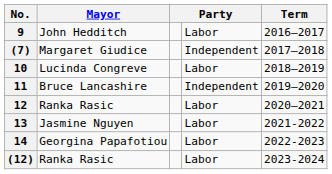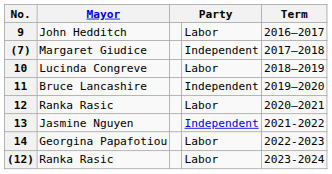 <table class="wikitable">
 <tr>
 <th>No.</th>
 <th><a href='#'>Mayor</a></th>
 <th colspan="2">Party</th>
 <th>Term</th>
 </tr>
 <tr>
 <th style="text-align:center">9</th>
 <td>John Hedditch</td>
 <td> </td>
 <td>Labor</td>
 <td>2016–2017</td>
 </tr>
 <tr>
 <th style="text-align:center">(7)</th>
 <td>Margaret Giudice</td>
 <td> </td>
 <td>Independent</td>
 <td>2017–2018</td>
 </tr>
 <tr>
 <th style="text-align:center">10</th>
 <td>Lucinda Congreve</td>
 <td> </td>
 <td>Labor</td>
 <td>2018–2019</td>
 </tr>
 <tr>
 <th style="text-align:center">11</th>
 <td>Bruce Lancashire</td>
 <td> </td>
 <td>Independent</td>
 <td>2019–2020</td>
 </tr>
 <tr>
 <th style="text-align:center">12</th>
 <td>Ranka Rasic</td>
 <td> </td>
 <td>Labor</td>
 <td>2020–2021</td>
 </tr>
 <tr>
 <th style="text-align:center">13</th>
 <td>Jasmine Nguyen</td>
 <td> </td>
-<td>Labor</td>
+<td><a href='#'>Independent</a></td>
 <td>2021-2022</td>
 </tr>
 <tr>
 <th style="text-align:center">14</th>
 <td>Georgina Papafotiou</td>
 <td> </td>
 <td>Labor</td>
 <td>2022-2023</td>
 </tr>
 <tr>
 <th style="text-align:center">(12)</th>
 <td>Ranka Rasic</td>
 <td> </td>
 <td>Labor</td>
 <td>2023-2024</td>
 </tr>
 </table>
